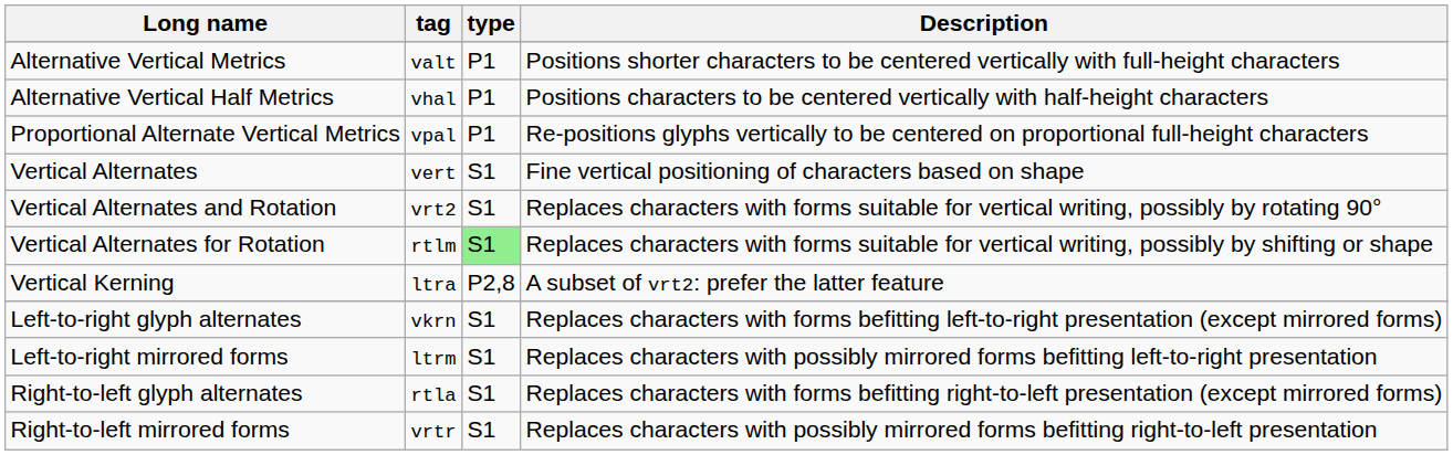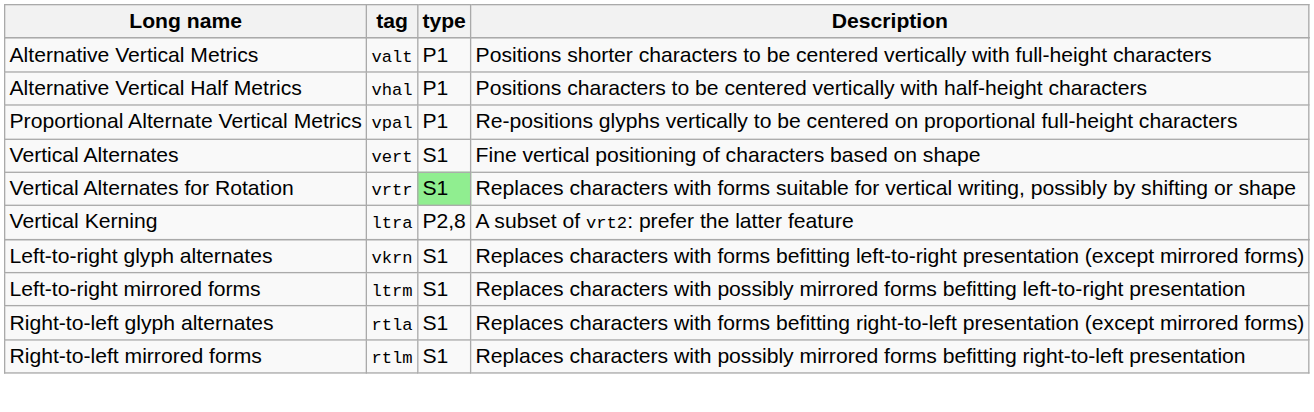 <table class="wikitable sortable">
 <tr>
 <th>Long name</th>
 <th>tag</th>
 <th>type</th>
 <th class="unsortable">Description</th>
 </tr>
 <tr>
 </tr>
 <tr>
 <td>Alternative Vertical Metrics</td>
 <td><code>valt</code></td>
 <td>P1</td>
 <td>Positions shorter characters to be centered vertically with full-height characters</td>
 </tr>
 <tr>
 <td>Alternative Vertical Half Metrics</td>
 <td><code>vhal</code></td>
 <td>P1</td>
 <td>Positions characters to be centered vertically with half-height characters</td>
 </tr>
 <tr>
 <td>Proportional Alternate Vertical Metrics</td>
 <td><code>vpal</code></td>
 <td>P1</td>
 <td>Re-positions glyphs vertically to be centered on proportional full-height characters</td>
 </tr>
 <tr>
 <td>Vertical Alternates</td>
 <td><code>vert</code></td>
 <td>S1</td>
 <td>Fine vertical positioning of characters based on shape</td>
 </tr>
 <tr>
-<td>Vertical Alternates and Rotation</td>
-<td><code>vrt2</code></td>
-<td>S1</td>
-<td>Replaces characters with forms suitable for vertical writing, possibly by rotating 90°</td>
-</tr>
-<tr>
 <td>Vertical Alternates for Rotation</td>
-<td><code>rtlm</code></td>
+<td><code>vrtr</code></td>
 <td style="background: lightgreen;">S1</td>
 <td>Replaces characters with forms suitable for vertical writing, possibly by shifting or shape</td>
 </tr>
 <tr>
 <td>Vertical Kerning</td>
 <td><code>ltra</code></td>
 <td>P2,8</td>
 <td>A subset of <code>vrt2</code>: prefer the latter feature</td>
 </tr>
 <tr>
 </tr>
 <tr>
 <td>Left-to-right glyph alternates</td>
 <td><code>vkrn</code></td>
 <td>S1</td>
 <td>Replaces characters with forms befitting left-to-right presentation (except mirrored forms)</td>
 </tr>
 <tr>
 <td>Left-to-right mirrored forms</td>
 <td><code>ltrm</code></td>
 <td>S1</td>
 <td>Replaces characters with possibly mirrored forms befitting left-to-right presentation</td>
 </tr>
 <tr>
 <td>Right-to-left glyph alternates</td>
 <td><code>rtla</code></td>
 <td>S1</td>
 <td>Replaces characters with forms befitting right-to-left presentation (except mirrored forms)</td>
 </tr>
 <tr>
 <td>Right-to-left mirrored forms</td>
-<td><code>vrtr</code></td>
+<td><code>rtlm</code></td>
 <td>S1</td>
 <td>Replaces characters with possibly mirrored forms befitting right-to-left presentation</td>
 </tr>
 </table>
